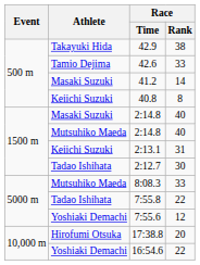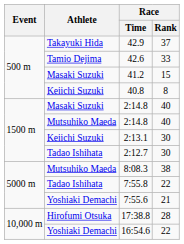 <table class="wikitable" border="1" style="font-size:90%">
 <tr>
 <th rowspan=2>Event</th>
 <th rowspan=2>Athlete</th>
 <th colspan=2>Race</th>
 </tr>
 <tr>
 <th>Time</th>
 <th>Rank</th>
 </tr>
 <tr>
 <td rowspan=4>500 m</td>
 <td><a href='#'>Takayuki Hida</a></td>
 <td align=center>42.9</td>
-<td align=center>38</td>
+<td align=center>37</td>
 </tr>
 <tr>
 <td><a href='#'>Tamio Dejima</a></td>
 <td align=center>42.6</td>
 <td align=center>33</td>
 </tr>
 <tr>
 <td><a href='#'>Masaki Suzuki</a></td>
 <td align=center>41.2</td>
-<td align=center>14</td>
+<td align=center>15</td>
 </tr>
 <tr>
 <td><a href='#'>Keiichi Suzuki</a></td>
 <td align=center>40.8</td>
 <td align=center>8</td>
 </tr>
 <tr>
 <td rowspan=4>1500 m</td>
 <td><a href='#'>Masaki Suzuki</a></td>
 <td align=center>2:14.8</td>
 <td align=center>40</td>
 </tr>
 <tr>
 <td><a href='#'>Mutsuhiko Maeda</a></td>
 <td align=center>2:14.8</td>
 <td align=center>40</td>
 </tr>
 <tr>
 <td><a href='#'>Keiichi Suzuki</a></td>
 <td align=center>2:13.1</td>
-<td align=center>31</td>
+<td align=center>30</td>
 </tr>
 <tr>
 <td><a href='#'>Tadao Ishihata</a></td>
 <td align=center>2:12.7</td>
 <td align=center>30</td>
 </tr>
 <tr>
 <td rowspan=3>5000 m</td>
 <td><a href='#'>Mutsuhiko Maeda</a></td>
 <td align=center>8:08.3</td>
-<td align=center>33</td>
+<td align=center>38</td>
 </tr>
 <tr>
 <td><a href='#'>Tadao Ishihata</a></td>
 <td align=center>7:55.8</td>
 <td align=center>22</td>
 </tr>
 <tr>
 <td><a href='#'>Yoshiaki Demachi</a></td>
 <td align=center>7:55.6</td>
-<td align=center>12</td>
+<td align=center>21</td>
 </tr>
 <tr>
 <td rowspan=2>10,000 m</td>
 <td><a href='#'>Hirofumi Otsuka</a></td>
 <td align=center>17:38.8</td>
-<td align=center>20</td>
+<td align=center>28</td>
 </tr>
 <tr>
 <td><a href='#'>Yoshiaki Demachi</a></td>
 <td align=center>16:54.6</td>
 <td align=center>22</td>
 </tr>
 </table>
